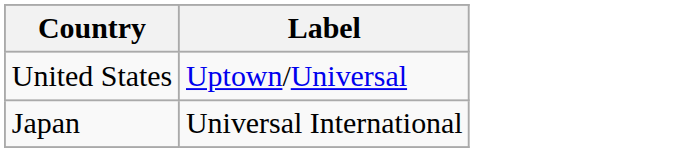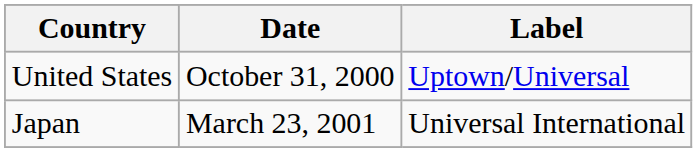 <table class="wikitable">
 <tr>
 <th>Country</th>
+<th>Date</th>
 <th>Label</th>
 </tr>
 <tr>
 <td>United States</td>
+<td>October 31, 2000</td>
 <td><a href='#'>Uptown</a>/<a href='#'>Universal</a></td>
 </tr>
 <tr>
 <td>Japan</td>
+<td>March 23, 2001</td>
 <td>Universal International</td>
 </tr>
 </table>
